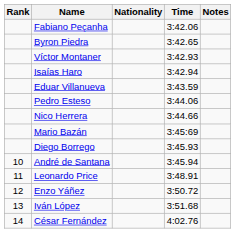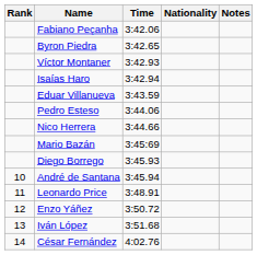 <table class="wikitable sortable" style="text-align:center;font-size:95%">
 <tr>
 <th>Rank</th>
 <th>Name</th>
+<th>Time</th>
 <th>Nationality</th>
-<th>Time</th>
 <th>Notes</th>
 </tr>
 <tr>
 <td></td>
 <td align=left><a href='#'>Fabiano Peçanha</a></td>
+<td>3:42.06</td>
 <td align=left></td>
-<td>3:42.06</td>
 <td></td>
 </tr>
 <tr>
 <td></td>
 <td align=left><a href='#'>Byron Piedra</a></td>
+<td>3:42.65</td>
 <td align=left></td>
-<td>3:42.65</td>
 <td></td>
 </tr>
 <tr>
 <td></td>
 <td align=left><a href='#'>Víctor Montaner</a></td>
+<td>3:42.93</td>
 <td align=left></td>
-<td>3:42.93</td>
 <td></td>
 </tr>
 <tr>
 <td></td>
 <td align=left><a href='#'>Isaías Haro</a></td>
+<td>3:42.94</td>
 <td align=left></td>
-<td>3:42.94</td>
 <td></td>
 </tr>
 <tr>
 <td></td>
 <td align=left><a href='#'>Eduar Villanueva</a></td>
+<td>3:43.59</td>
 <td align=left></td>
-<td>3:43.59</td>
 <td></td>
 </tr>
 <tr>
 <td></td>
 <td align=left><a href='#'>Pedro Esteso</a></td>
+<td>3:44.06</td>
 <td align=left></td>
-<td>3:44.06</td>
 <td></td>
 </tr>
 <tr>
 <td></td>
 <td align=left><a href='#'>Nico Herrera</a></td>
+<td>3:44.66</td>
 <td align=left></td>
-<td>3:44.66</td>
 <td></td>
 </tr>
 <tr>
 <td></td>
 <td align=left><a href='#'>Mario Bazán</a></td>
+<td>3:45:69</td>
 <td align=left></td>
-<td>3:45:69</td>
 <td></td>
 </tr>
 <tr>
 <td></td>
 <td align=left><a href='#'>Diego Borrego</a></td>
+<td>3:45.93</td>
 <td align=left></td>
-<td>3:45.93</td>
 <td></td>
 </tr>
 <tr>
 <td>10</td>
 <td align=left><a href='#'>André de Santana</a></td>
+<td>3:45.94</td>
 <td align=left></td>
-<td>3:45.94</td>
 <td></td>
 </tr>
 <tr>
 <td>11</td>
 <td align=left><a href='#'>Leonardo Price</a></td>
+<td>3:48.91</td>
 <td align=left></td>
-<td>3:48.91</td>
 <td></td>
 </tr>
 <tr>
 <td>12</td>
 <td align=left><a href='#'>Enzo Yáñez</a></td>
+<td>3:50.72</td>
 <td align=left></td>
-<td>3:50.72</td>
 <td></td>
 </tr>
 <tr>
 <td>13</td>
 <td align=left><a href='#'>Iván López</a></td>
+<td>3:51.68</td>
 <td align=left></td>
-<td>3:51.68</td>
 <td></td>
 </tr>
 <tr>
 <td>14</td>
 <td align=left><a href='#'>César Fernández</a></td>
+<td>4:02.76</td>
 <td align=left></td>
-<td>4:02.76</td>
 <td></td>
 </tr>
 </table>
